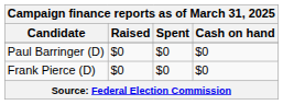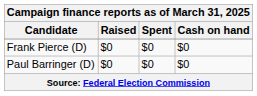 <table class="wikitable sortable">
 <tr>
 <th colspan=4>Campaign finance reports as of March 31, 2025</th>
 </tr>
 <tr style="text-align:center;">
 <th>Candidate</th>
 <th>Raised</th>
 <th>Spent</th>
 <th>Cash on hand</th>
 </tr>
 <tr>
 </tr>
 <tr>
-<td>Paul Barringer (D)</td>
+<td>Frank Pierce (D)</td>
 <td>$0</td>
 <td>$0</td>
 <td>$0</td>
 </tr>
 <tr>
-<td>Frank Pierce (D)</td>
+<td>Paul Barringer (D)</td>
 <td>$0</td>
 <td>$0</td>
 <td>$0</td>
 </tr>
 <tr>
 <th colspan="4"><small>Source: <a href='#'>Federal Election Commission</a></small></th>
 </tr>
 </table>
